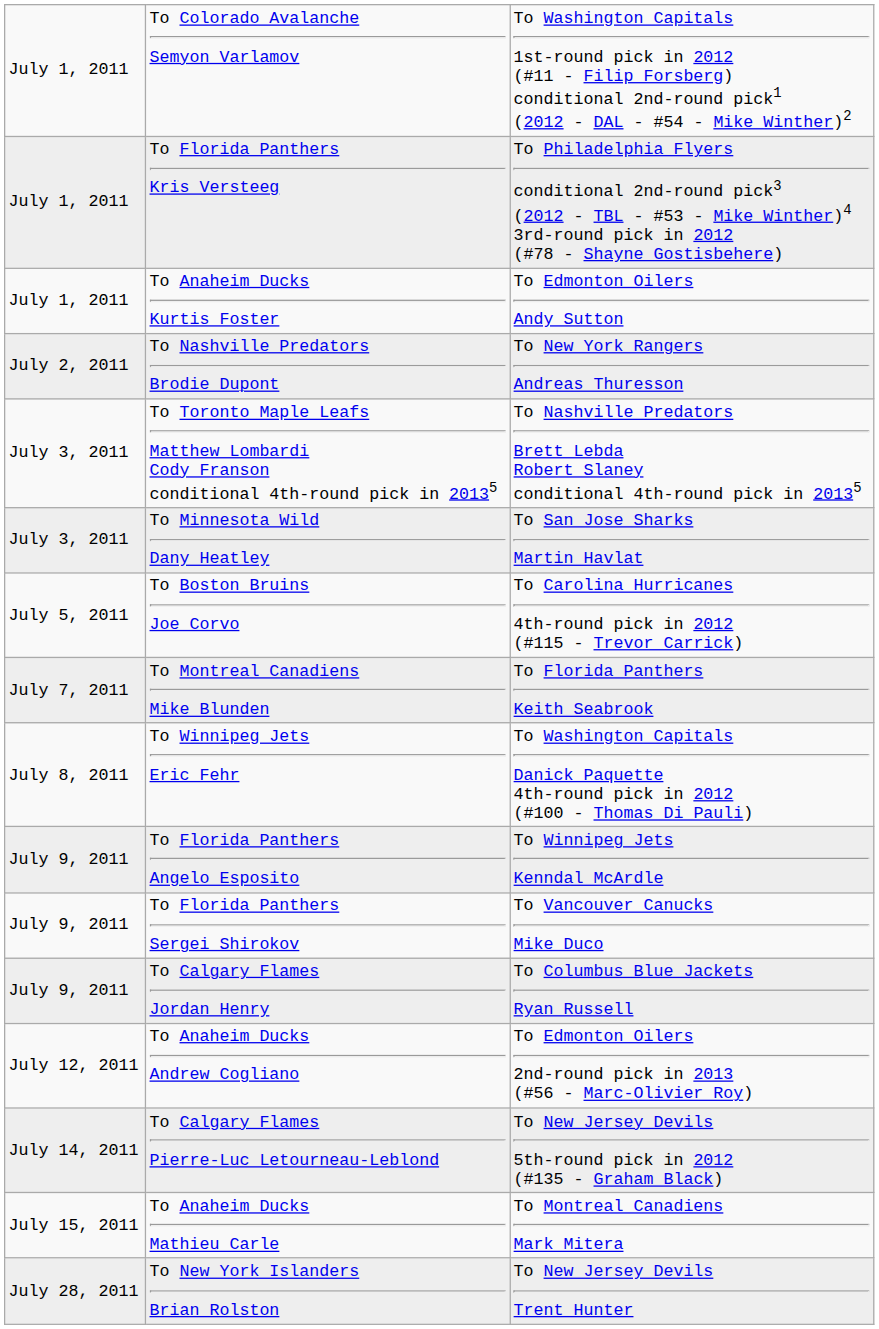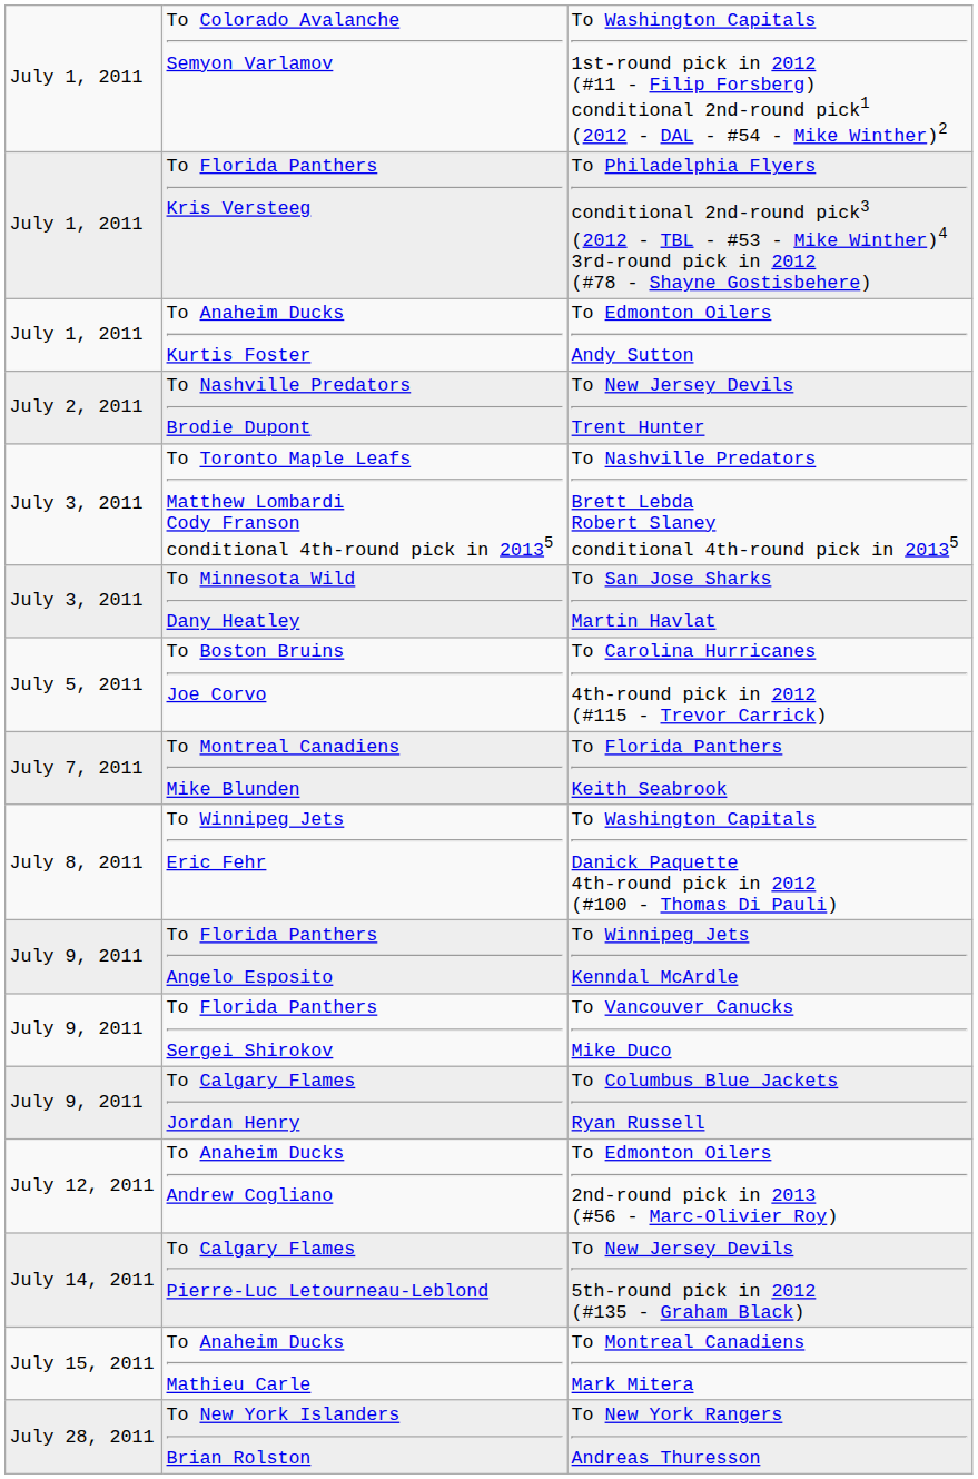 <table class="wikitable" style="border:1px solid #999; width:680px;">
 <tr>
 <td>July 1, 2011</td>
 <td valign="top">To <a href='#'>Colorado Avalanche</a><hr><a href='#'>Semyon Varlamov</a></td>
 <td valign="top">To <a href='#'>Washington Capitals</a><hr>1st-round pick in <a href='#'>2012</a><br>(#11 - <a href='#'>Filip Forsberg</a>)<br>conditional 2nd-round pick<sup>1</sup><br>(<a href='#'>2012</a> - <a href='#'>DAL</a> - #54 - <a href='#'>Mike Winther</a>)<sup>2</sup></td>
 </tr>
 <tr bgcolor="eeeeee">
 <td>July 1, 2011</td>
 <td valign="top">To <a href='#'>Florida Panthers</a><hr><a href='#'>Kris Versteeg</a></td>
 <td valign="top">To <a href='#'>Philadelphia Flyers</a><hr>conditional 2nd-round pick<sup>3</sup><br>(<a href='#'>2012</a> - <a href='#'>TBL</a> - #53 - <a href='#'>Mike Winther</a>)<sup>4</sup><br>3rd-round pick in <a href='#'>2012</a><br>(#78 - <a href='#'>Shayne Gostisbehere</a>)</td>
 </tr>
 <tr>
 <td>July 1, 2011</td>
 <td valign="top">To <a href='#'>Anaheim Ducks</a><hr><a href='#'>Kurtis Foster</a></td>
 <td valign="top">To <a href='#'>Edmonton Oilers</a><hr><a href='#'>Andy Sutton</a></td>
 </tr>
 <tr bgcolor="eeeeee">
 <td>July 2, 2011</td>
 <td valign="top">To <a href='#'>Nashville Predators</a><hr><a href='#'>Brodie Dupont</a></td>
-<td valign="top">To <a href='#'>New York Rangers</a><hr><a href='#'>Andreas Thuresson</a></td>
+<td valign="top">To <a href='#'>New Jersey Devils</a><hr><a href='#'>Trent Hunter</a></td>
 </tr>
 <tr>
 <td>July 3, 2011</td>
 <td valign="top">To <a href='#'>Toronto Maple Leafs</a><hr><a href='#'>Matthew Lombardi</a><br><a href='#'>Cody Franson</a><br>conditional 4th-round pick in <a href='#'>2013</a><sup>5</sup></td>
 <td valign="top">To <a href='#'>Nashville Predators</a><hr><a href='#'>Brett Lebda</a><br><a href='#'>Robert Slaney</a><br>conditional 4th-round pick in <a href='#'>2013</a><sup>5</sup></td>
 </tr>
 <tr bgcolor="eeeeee">
 <td>July 3, 2011</td>
 <td valign="top">To <a href='#'>Minnesota Wild</a><hr><a href='#'>Dany Heatley</a></td>
 <td valign="top">To <a href='#'>San Jose Sharks</a><hr><a href='#'>Martin Havlat</a></td>
 </tr>
 <tr>
 <td>July 5, 2011</td>
 <td valign="top">To <a href='#'>Boston Bruins</a><hr><a href='#'>Joe Corvo</a></td>
 <td valign="top">To <a href='#'>Carolina Hurricanes</a><hr>4th-round pick in <a href='#'>2012</a><br>(#115 - <a href='#'>Trevor Carrick</a>)</td>
 </tr>
 <tr bgcolor="eeeeee">
 <td>July 7, 2011</td>
 <td valign="top">To <a href='#'>Montreal Canadiens</a><hr><a href='#'>Mike Blunden</a></td>
 <td valign="top">To <a href='#'>Florida Panthers</a><hr><a href='#'>Keith Seabrook</a></td>
 </tr>
 <tr>
 <td>July 8, 2011</td>
 <td valign="top">To <a href='#'>Winnipeg Jets</a><hr><a href='#'>Eric Fehr</a></td>
 <td valign="top">To <a href='#'>Washington Capitals</a><hr><a href='#'>Danick Paquette</a><br>4th-round pick in <a href='#'>2012</a><br>(#100 - <a href='#'>Thomas Di Pauli</a>)</td>
 </tr>
 <tr bgcolor="eeeeee">
 <td>July 9, 2011</td>
 <td valign="top">To <a href='#'>Florida Panthers</a><hr><a href='#'>Angelo Esposito</a></td>
 <td valign="top">To <a href='#'>Winnipeg Jets</a><hr><a href='#'>Kenndal McArdle</a></td>
 </tr>
 <tr>
 <td>July 9, 2011</td>
 <td valign="top">To <a href='#'>Florida Panthers</a><hr><a href='#'>Sergei Shirokov</a></td>
 <td valign="top">To <a href='#'>Vancouver Canucks</a><hr><a href='#'>Mike Duco</a></td>
 </tr>
 <tr bgcolor="eeeeee">
 <td>July 9, 2011</td>
 <td valign="top">To <a href='#'>Calgary Flames</a><hr><a href='#'>Jordan Henry</a></td>
 <td valign="top">To <a href='#'>Columbus Blue Jackets</a><hr><a href='#'>Ryan Russell</a></td>
 </tr>
 <tr>
 <td>July 12, 2011</td>
 <td valign="top">To <a href='#'>Anaheim Ducks</a><hr><a href='#'>Andrew Cogliano</a></td>
 <td valign="top">To <a href='#'>Edmonton Oilers</a><hr>2nd-round pick in <a href='#'>2013</a><br>(#56 - <a href='#'>Marc-Olivier Roy</a>)</td>
 </tr>
 <tr bgcolor="eeeeee">
 <td>July 14, 2011</td>
 <td valign="top">To <a href='#'>Calgary Flames</a><hr><a href='#'>Pierre-Luc Letourneau-Leblond</a></td>
 <td valign="top">To <a href='#'>New Jersey Devils</a><hr>5th-round pick in <a href='#'>2012</a><br>(#135 - <a href='#'>Graham Black</a>)</td>
 </tr>
 <tr>
 <td>July 15, 2011</td>
 <td valign="top">To <a href='#'>Anaheim Ducks</a><hr><a href='#'>Mathieu Carle</a></td>
 <td valign="top">To <a href='#'>Montreal Canadiens</a><hr><a href='#'>Mark Mitera</a></td>
 </tr>
 <tr bgcolor="eeeeee">
 <td>July 28, 2011</td>
 <td valign="top">To <a href='#'>New York Islanders</a><hr><a href='#'>Brian Rolston</a></td>
-<td valign="top">To <a href='#'>New Jersey Devils</a><hr><a href='#'>Trent Hunter</a></td>
+<td valign="top">To <a href='#'>New York Rangers</a><hr><a href='#'>Andreas Thuresson</a></td>
 </tr>
 </table>
